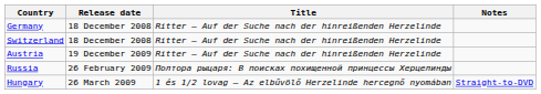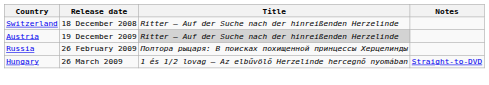 <table class="sortable wikitable">
 <tr>
 <th>Country</th>
 <th>Release date</th>
 <th>Title</th>
 <th>Notes</th>
-</tr>
-<tr>
-<td> <a href='#'>Germany</a></td>
-<td>18 December 2008</td>
-<td><em> Ritter – Auf der Suche nach der hinreißenden Herzelinde</em></td>
-<td></td>
 </tr>
 <tr>
 <td> <a href='#'>Switzerland</a></td>
 <td>18 December 2008</td>
 <td><em> Ritter – Auf der Suche nach der hinreißenden Herzelinde</em></td>
 <td></td>
 </tr>
 <tr>
 <td> <a href='#'>Austria</a></td>
 <td>19 December 2009</td>
-<td><em> Ritter – Auf der Suche nach der hinreißenden Herzelinde</em></td>
+<td style="background: lightgrey;"><em> Ritter – Auf der Suche nach der hinreißenden Herzelinde</em></td>
 <td></td>
 </tr>
 <tr>
 <td> <a href='#'>Russia</a></td>
 <td>26 February 2009</td>
 <td><em>Полтора рыцаря: В поисках похищенной принцессы Херцелинды</em></td>
 <td></td>
 </tr>
 <tr>
 <td> <a href='#'>Hungary</a></td>
 <td>26 March 2009</td>
 <td><em>1 és 1/2 lovag – Az elbűvölő Herzelinde hercegnő nyomában</em></td>
 <td><a href='#'>Straight-to-DVD</a></td>
 </tr>
 </table>
